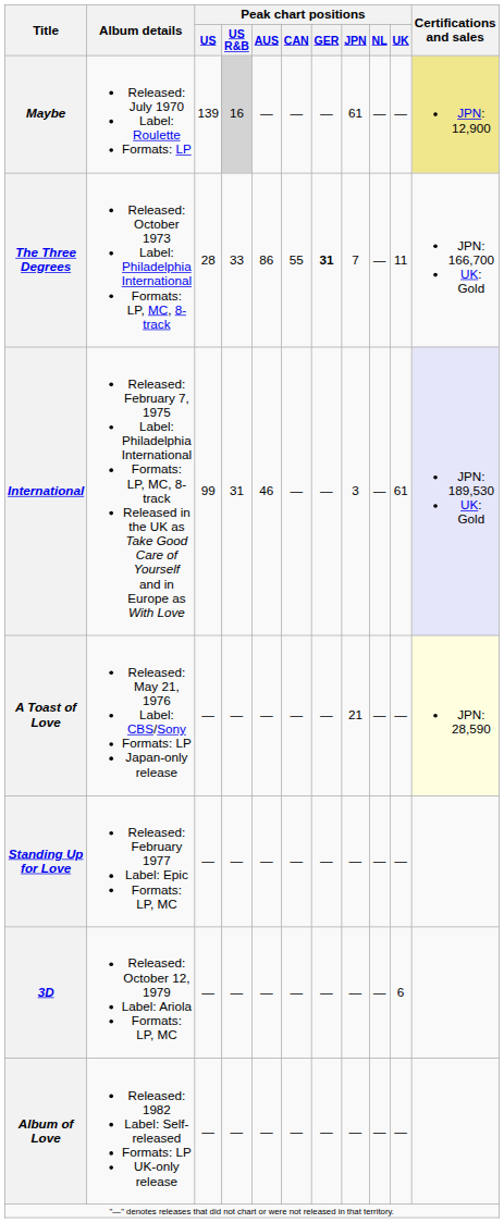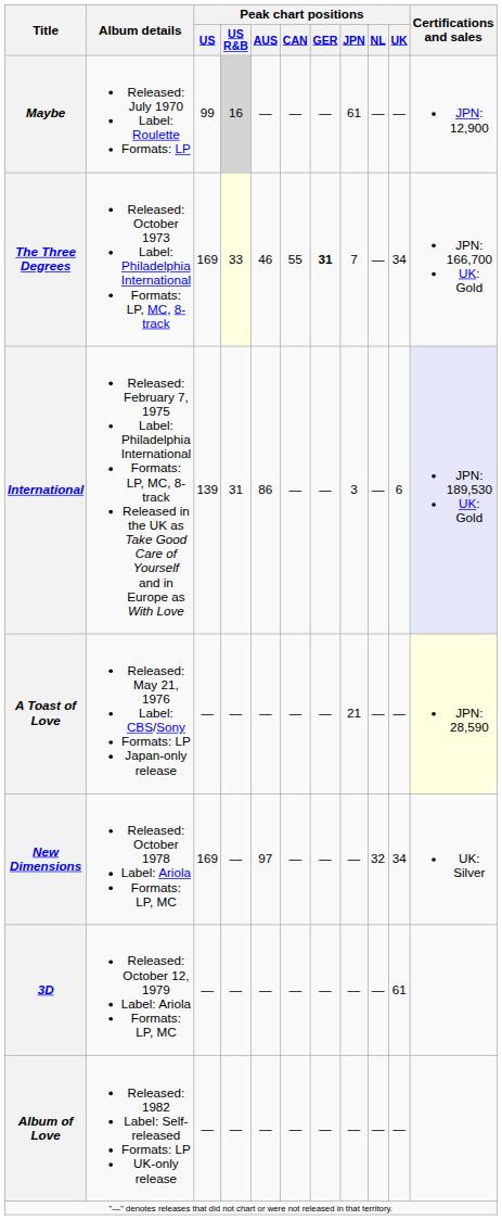 <table class="wikitable plainrowheaders" style="text-align:center;">
 <tr>
 <th scope="col" rowspan="2" style="width:15em;">Title</th>
 <th scope="col" rowspan="2" style="width:15em;">Album details</th>
 <th colspan="8">Peak chart positions</th>
 <th rowspan="2">Certifications<br>and sales</th>
 </tr>
 <tr>
 <th scope="col" style="width:3em;font-size:90%;"><a href='#'>US</a><br></th>
 <th scope="col" style="width:3em;font-size:90%;"><a href='#'>US R&B</a><br></th>
 <th scope="col" style="width:3em;font-size:90%;"><a href='#'>AUS</a><br></th>
 <th scope="col" style="width:3em;font-size:90%;"><a href='#'>CAN</a><br></th>
 <th scope="col" style="width:3em;font-size:90%;"><a href='#'>GER</a><br></th>
 <th scope="col" style="width:3em;font-size:90%;"><a href='#'>JPN</a><br></th>
 <th scope="col" style="width:3em;font-size:90%;"><a href='#'>NL</a><br></th>
 <th scope="col" style="width:3em;font-size:90%;"><a href='#'>UK</a><br></th>
 </tr>
 <tr>
 <th scope="row"><em>Maybe</em></th>
 <td><br><ul><li>Released: July 1970</li><li>Label: <a href='#'>Roulette</a></li><li>Formats: <a href='#'>LP</a></li></ul></td>
-<td>139</td>
+<td>99</td>
 <td style="background: lightgrey;">16</td>
 <td>—</td>
 <td>—</td>
 <td>—</td>
 <td>61<br></td>
 <td>—</td>
 <td>—</td>
-<td style="background: khaki;"><br><ul><li><a href='#'>JPN</a>: 12,900</li></ul></td>
+<td><br><ul><li><a href='#'>JPN</a>: 12,900</li></ul></td>
 </tr>
 <tr>
 <th scope="row"><em><a href='#'>The Three Degrees</a></em></th>
 <td><br><ul><li>Released: October 1973</li><li>Label: <a href='#'>Philadelphia International</a></li><li>Formats: LP, <a href='#'>MC</a>, <a href='#'>8-track</a></li></ul></td>
-<td>28</td>
-<td>33</td>
-<td>86</td>
+<td>169</td>
+<td style="background: lightyellow;">33</td>
+<td>46</td>
 <td>55</td>
 <td><strong>31</strong></td>
 <td>7</td>
 <td>—</td>
-<td>11</td>
+<td>34</td>
 <td><br><ul><li>JPN: 166,700</li><li><a href='#'>UK</a>: Gold</li></ul></td>
 </tr>
 <tr>
 <th scope="row"><em><a href='#'>International</a></em></th>
 <td><br><ul><li>Released: February 7, 1975</li><li>Label: Philadelphia International</li><li>Formats: LP, MC, 8-track</li><li>Released in the UK as <em>Take Good Care of Yourself</em> and in Europe as <em>With Love</em></li></ul></td>
-<td>99</td>
+<td>139</td>
 <td>31</td>
-<td>46</td>
+<td>86</td>
 <td>—</td>
 <td>—</td>
 <td>3</td>
 <td>—</td>
-<td>61</td>
+<td>6</td>
 <td style="background: lavender;"><br><ul><li>JPN: 189,530</li><li><a href='#'>UK</a>: Gold</li></ul></td>
 </tr>
 <tr>
 <th scope="row"><em>A Toast of Love</em></th>
 <td><br><ul><li>Released: May 21, 1976</li><li>Label: <a href='#'>CBS</a>/<a href='#'>Sony</a></li><li>Formats: LP</li><li>Japan-only release</li></ul></td>
 <td>—</td>
 <td>—</td>
 <td>—</td>
 <td>—</td>
 <td>—</td>
 <td>21</td>
 <td>—</td>
 <td>—</td>
 <td style="background: lightyellow;"><br><ul><li>JPN: 28,590</li></ul></td>
 </tr>
 <tr>
-<th scope="row"><em><a href='#'>Standing Up for Love</a></em></th>
-<td><br><ul><li>Released: February 1977</li><li>Label: Epic</li><li>Formats: LP, MC</li></ul></td>
+<th scope="row"><em><a href='#'>New Dimensions</a></em></th>
+<td><br><ul><li>Released: October 1978</li><li>Label: <a href='#'>Ariola</a></li><li>Formats: LP, MC</li></ul></td>
+<td>169</td>
+<td>—</td>
+<td>97</td>
 <td>—</td>
 <td>—</td>
 <td>—</td>
-<td>—</td>
-<td>—</td>
-<td>—</td>
-<td>—</td>
-<td>—</td>
-<td></td>
+<td>32</td>
+<td>34</td>
+<td><br><ul><li>UK: Silver</li></ul></td>
 </tr>
 <tr>
 <th scope="row"><em><a href='#'>3D</a></em></th>
 <td><br><ul><li>Released: October 12, 1979</li><li>Label: Ariola</li><li>Formats: LP, MC</li></ul></td>
 <td>—</td>
 <td>—</td>
 <td>—</td>
 <td>—</td>
 <td>—</td>
 <td>—</td>
 <td>—</td>
-<td>6</td>
+<td>61</td>
 <td></td>
 </tr>
 <tr>
 <th scope="row"><em>Album of Love</em></th>
 <td><br><ul><li>Released: 1982</li><li>Label: Self-released</li><li>Formats: LP</li><li>UK-only release</li></ul></td>
 <td>—</td>
 <td>—</td>
 <td>—</td>
 <td>—</td>
 <td>—</td>
 <td>—</td>
 <td>—</td>
 <td>—</td>
 <td></td>
 </tr>
 <tr>
 <td colspan="11" style="font-size:8pt">"—" denotes releases that did not chart or were not released in that territory.</td>
 </tr>
 </table>
